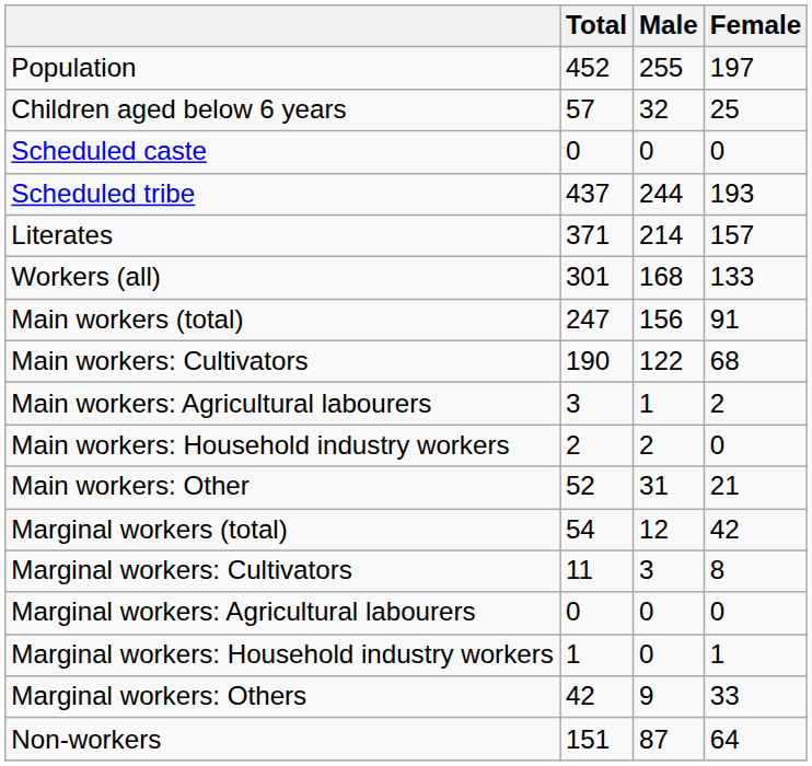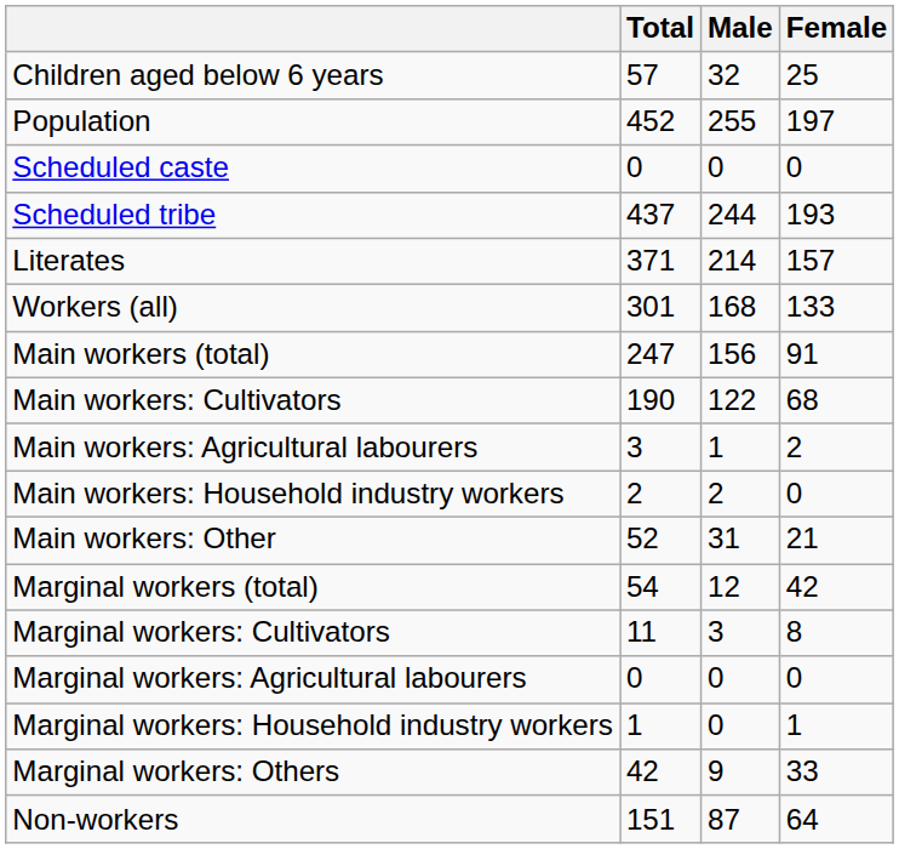 <table class="wikitable sortable">
 <tr>
 <th></th>
 <th>Total</th>
 <th>Male</th>
 <th>Female</th>
 </tr>
 <tr>
+<td>Children aged below 6 years</td>
+<td>57</td>
+<td>32</td>
+<td>25</td>
+</tr>
+<tr>
 <td>Population</td>
 <td>452</td>
 <td>255</td>
 <td>197</td>
-</tr>
-<tr>
-<td>Children aged below 6 years</td>
-<td>57</td>
-<td>32</td>
-<td>25</td>
 </tr>
 <tr>
 <td><a href='#'>Scheduled caste</a></td>
 <td>0</td>
 <td>0</td>
 <td>0</td>
 </tr>
 <tr>
 <td><a href='#'>Scheduled tribe</a></td>
 <td>437</td>
 <td>244</td>
 <td>193</td>
 </tr>
 <tr>
 <td>Literates</td>
 <td>371</td>
 <td>214</td>
 <td>157</td>
 </tr>
 <tr>
 <td>Workers (all)</td>
 <td>301</td>
 <td>168</td>
 <td>133</td>
 </tr>
 <tr>
 <td>Main workers (total)</td>
 <td>247</td>
 <td>156</td>
 <td>91</td>
 </tr>
 <tr>
 <td>Main workers: Cultivators</td>
 <td>190</td>
 <td>122</td>
 <td>68</td>
 </tr>
 <tr>
 <td>Main workers: Agricultural labourers</td>
 <td>3</td>
 <td>1</td>
 <td>2</td>
 </tr>
 <tr>
 <td>Main workers: Household industry workers</td>
 <td>2</td>
 <td>2</td>
 <td>0</td>
 </tr>
 <tr>
 <td>Main workers: Other</td>
 <td>52</td>
 <td>31</td>
 <td>21</td>
 </tr>
 <tr>
 <td>Marginal workers (total)</td>
 <td>54</td>
 <td>12</td>
 <td>42</td>
 </tr>
 <tr>
 <td>Marginal workers: Cultivators</td>
 <td>11</td>
 <td>3</td>
 <td>8</td>
 </tr>
 <tr>
 <td>Marginal workers: Agricultural labourers</td>
 <td>0</td>
 <td>0</td>
 <td>0</td>
 </tr>
 <tr>
 <td>Marginal workers: Household industry workers</td>
 <td>1</td>
 <td>0</td>
 <td>1</td>
 </tr>
 <tr>
 <td>Marginal workers: Others</td>
 <td>42</td>
 <td>9</td>
 <td>33</td>
 </tr>
 <tr>
 <td>Non-workers</td>
 <td>151</td>
 <td>87</td>
 <td>64</td>
 </tr>
 </table>
